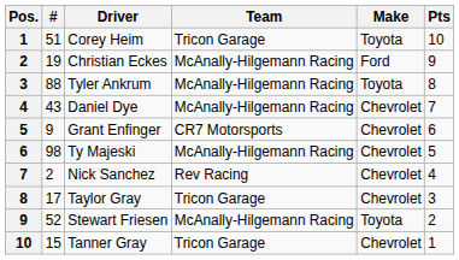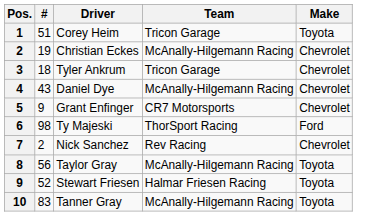 <table class="wikitable" style="font-size:95%">
 <tr>
 <th>Pos.</th>
 <th>#</th>
 <th>Driver</th>
 <th>Team</th>
 <th>Make</th>
-<th>Pts</th>
 </tr>
 <tr>
 <th>1</th>
 <td>51</td>
 <td>Corey Heim</td>
 <td>Tricon Garage</td>
 <td>Toyota</td>
-<td>10</td>
 </tr>
 <tr>
 <th>2</th>
 <td>19</td>
 <td>Christian Eckes</td>
 <td>McAnally-Hilgemann Racing</td>
-<td>Ford</td>
-<td>9</td>
+<td>Chevrolet</td>
 </tr>
 <tr>
 <th>3</th>
-<td>88</td>
+<td>18</td>
 <td>Tyler Ankrum</td>
-<td>McAnally-Hilgemann Racing</td>
-<td>Toyota</td>
-<td>8</td>
+<td>Tricon Garage</td>
+<td>Chevrolet</td>
 </tr>
 <tr>
 <th>4</th>
 <td>43</td>
 <td>Daniel Dye</td>
 <td>McAnally-Hilgemann Racing</td>
 <td>Chevrolet</td>
-<td>7</td>
 </tr>
 <tr>
 <th>5</th>
 <td>9</td>
 <td>Grant Enfinger</td>
 <td>CR7 Motorsports</td>
 <td>Chevrolet</td>
-<td>6</td>
 </tr>
 <tr>
 <th>6</th>
 <td>98</td>
 <td>Ty Majeski</td>
-<td>McAnally-Hilgemann Racing</td>
-<td>Chevrolet</td>
-<td>5</td>
+<td>ThorSport Racing</td>
+<td>Ford</td>
 </tr>
 <tr>
 <th>7</th>
 <td>2</td>
 <td>Nick Sanchez</td>
 <td>Rev Racing</td>
 <td>Chevrolet</td>
-<td>4</td>
 </tr>
 <tr>
 <th>8</th>
-<td>17</td>
+<td>56</td>
 <td>Taylor Gray</td>
-<td>Tricon Garage</td>
-<td>Chevrolet</td>
-<td>3</td>
+<td>McAnally-Hilgemann Racing</td>
+<td>Toyota</td>
 </tr>
 <tr>
 <th>9</th>
 <td>52</td>
 <td>Stewart Friesen</td>
-<td>McAnally-Hilgemann Racing</td>
+<td>Halmar Friesen Racing</td>
 <td>Toyota</td>
-<td>2</td>
 </tr>
 <tr>
 <th>10</th>
-<td>15</td>
+<td>83</td>
 <td>Tanner Gray</td>
-<td>Tricon Garage</td>
-<td>Chevrolet</td>
-<td>1</td>
+<td>McAnally-Hilgemann Racing</td>
+<td>Toyota</td>
 </tr>
 </table>
